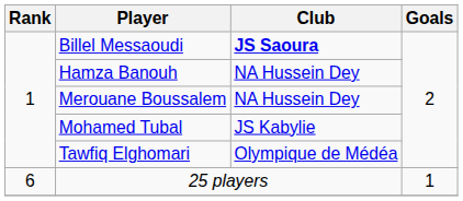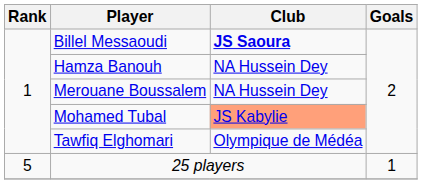 <table class="wikitable sortable" style="text-align:center">
 <tr>
 <th>Rank</th>
 <th>Player</th>
 <th>Club</th>
 <th>Goals</th>
 </tr>
 <tr>
 <td rowspan=5>1</td>
 <td align="left"> <a href='#'>Billel Messaoudi</a></td>
 <td align="left"><strong><a href='#'>JS Saoura</a></strong></td>
 <td rowspan=5>2</td>
 </tr>
 <tr>
 <td align="left"> <a href='#'>Hamza Banouh</a></td>
 <td align="left"><a href='#'>NA Hussein Dey</a></td>
 </tr>
 <tr>
 <td align="left"> <a href='#'>Merouane Boussalem</a></td>
 <td align="left"><a href='#'>NA Hussein Dey</a></td>
 </tr>
 <tr>
 <td align="left"> <a href='#'>Mohamed Tubal</a></td>
-<td align="left"><a href='#'>JS Kabylie</a></td>
+<td align="left" style="background: lightsalmon;"><a href='#'>JS Kabylie</a></td>
 </tr>
 <tr>
 <td align="left"> <a href='#'>Tawfiq Elghomari</a></td>
 <td align="left"><a href='#'>Olympique de Médéa</a></td>
 </tr>
 <tr>
-<td>6</td>
+<td>5</td>
 <td colspan=2><em>25 players</em></td>
 <td>1</td>
 </tr>
 <tr>
 </tr>
 </table>
